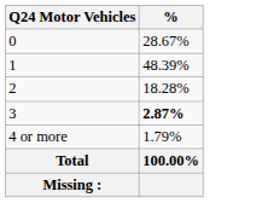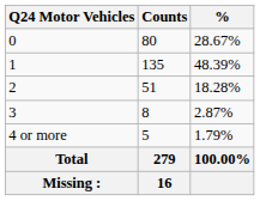 <table class="wikitable sortable">
 <tr>
 <th>Q24 Motor Vehicles</th>
+<th>Counts</th>
 <th>%</th>
 </tr>
 <tr>
 <td>0</td>
+<td>80</td>
 <td>28.67%</td>
 </tr>
 <tr>
 <td>1</td>
+<td>135</td>
 <td>48.39%</td>
 </tr>
 <tr>
 <td>2</td>
+<td>51</td>
 <td>18.28%</td>
 </tr>
 <tr>
 <td>3</td>
-<td><strong>2.87%</strong></td>
+<td>8</td>
+<td>2.87%</td>
 </tr>
 <tr>
 <td>4 or more</td>
+<td>5</td>
 <td>1.79%</td>
 </tr>
 <tr>
 <th>Total</th>
+<th>279</th>
 <th>100.00%</th>
 </tr>
 <tr>
 <th>Missing :</th>
+<th>16</th>
 <th></th>
 </tr>
 </table>
